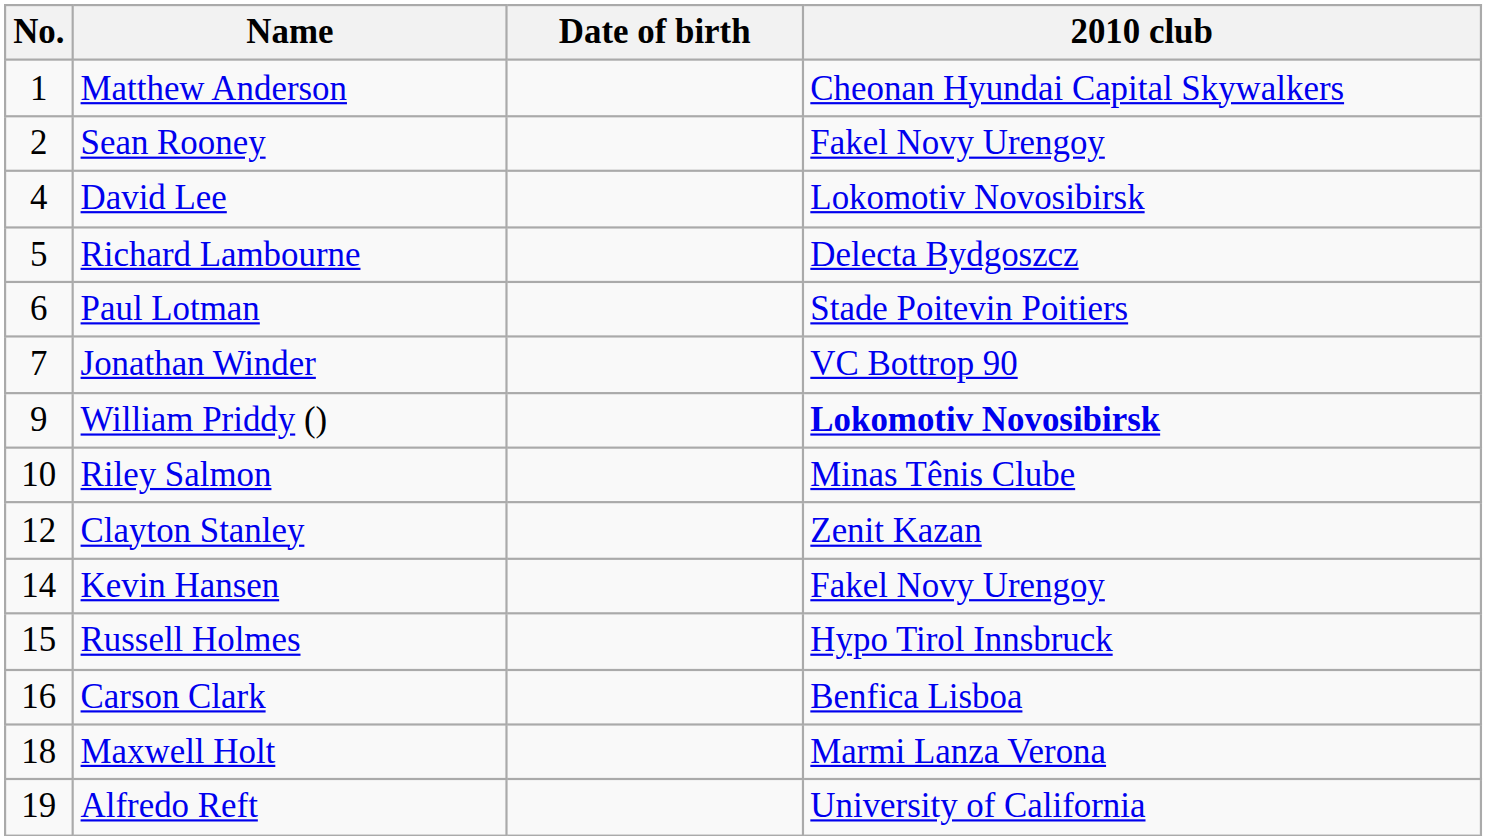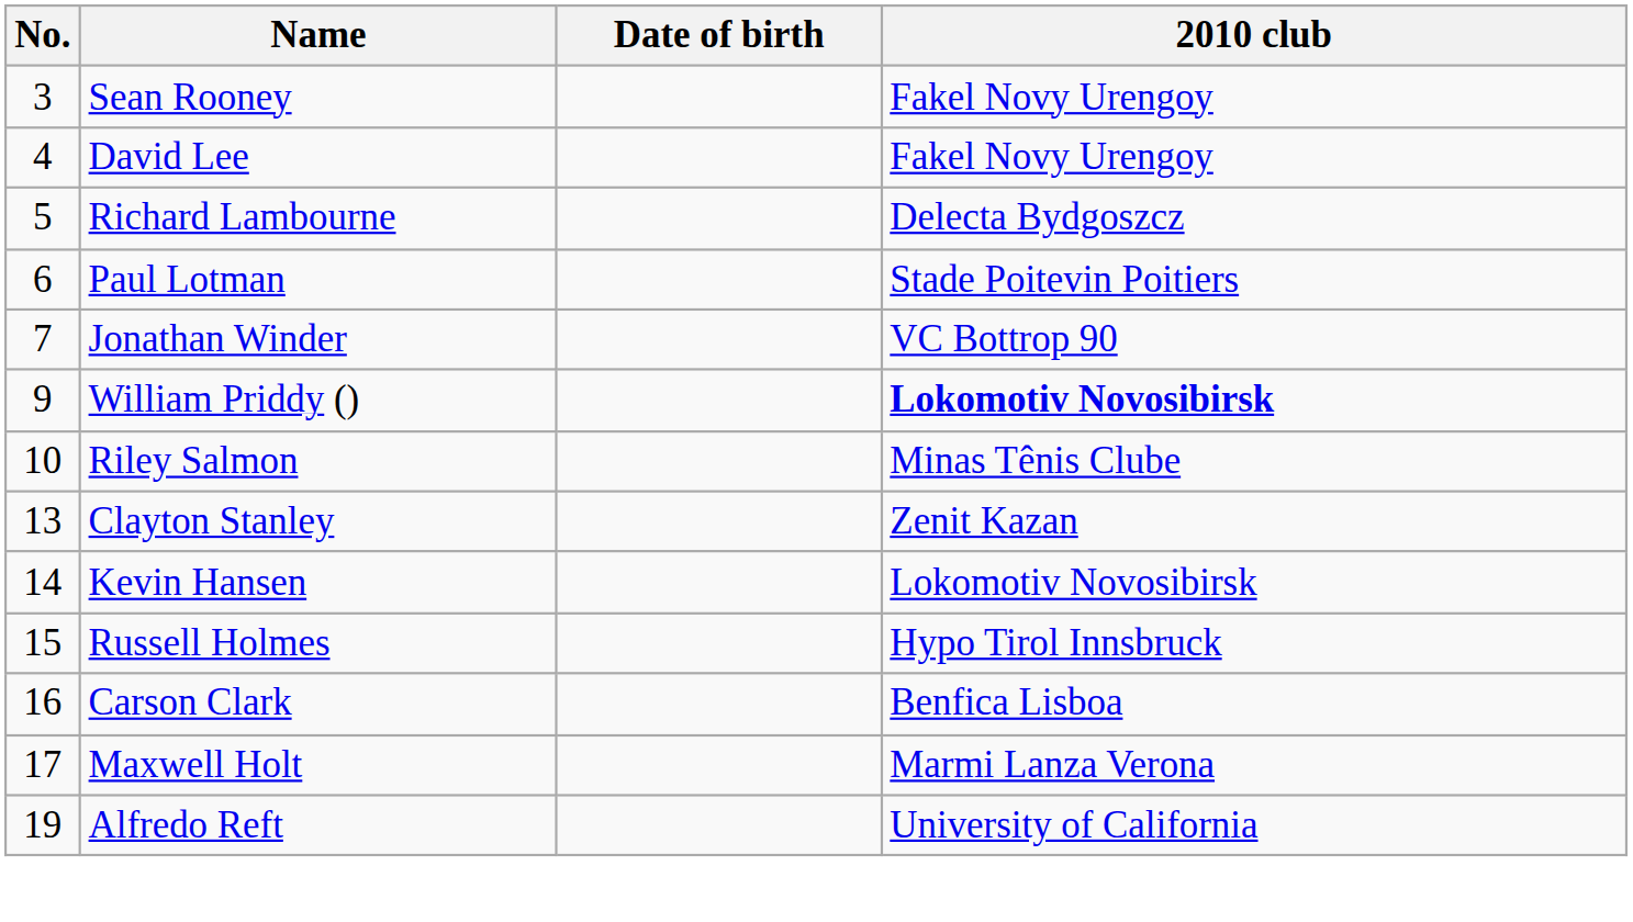 <table class="wikitable sortable" style="font-size:100%; text-align:center;">
 <tr>
 <th>No.</th>
 <th style="width:12em">Name</th>
 <th style="width:8em">Date of birth</th>
 <th style="width:19em">2010 club</th>
 </tr>
 <tr>
-<td>1</td>
-<td align=left><a href='#'>Matthew Anderson</a></td>
-<td align=right></td>
-<td align=left> <a href='#'>Cheonan Hyundai Capital Skywalkers</a></td>
-</tr>
-<tr>
-<td>2</td>
+<td>3</td>
 <td align=left><a href='#'>Sean Rooney</a></td>
 <td align=right></td>
 <td align=left> <a href='#'>Fakel Novy Urengoy</a></td>
 </tr>
 <tr>
 <td>4</td>
 <td align=left><a href='#'>David Lee</a></td>
 <td align=right></td>
-<td align=left> <a href='#'>Lokomotiv Novosibirsk</a></td>
+<td align=left> <a href='#'>Fakel Novy Urengoy</a></td>
 </tr>
 <tr>
 <td>5</td>
 <td align=left><a href='#'>Richard Lambourne</a></td>
 <td align=right></td>
 <td align=left> <a href='#'>Delecta Bydgoszcz</a></td>
 </tr>
 <tr>
 <td>6</td>
 <td align=left><a href='#'>Paul Lotman</a></td>
 <td align=right></td>
 <td align=left> <a href='#'>Stade Poitevin Poitiers</a></td>
 </tr>
 <tr>
 <td>7</td>
 <td align=left><a href='#'>Jonathan Winder</a></td>
 <td align=right></td>
 <td align=left> <a href='#'>VC Bottrop 90</a></td>
 </tr>
 <tr>
 <td>9</td>
 <td align=left><a href='#'>William Priddy</a> ()</td>
 <td align=right></td>
 <td align=left><strong> <a href='#'>Lokomotiv Novosibirsk</a></strong></td>
 </tr>
 <tr>
 <td>10</td>
 <td align=left><a href='#'>Riley Salmon</a></td>
 <td align=right></td>
 <td align=left> <a href='#'>Minas Tênis Clube</a></td>
 </tr>
 <tr>
-<td>12</td>
+<td>13</td>
 <td align=left><a href='#'>Clayton Stanley</a></td>
 <td align=right></td>
 <td align=left> <a href='#'>Zenit Kazan</a></td>
 </tr>
 <tr>
 <td>14</td>
 <td align=left><a href='#'>Kevin Hansen</a></td>
 <td align=right></td>
-<td align=left> <a href='#'>Fakel Novy Urengoy</a></td>
+<td align=left> <a href='#'>Lokomotiv Novosibirsk</a></td>
 </tr>
 <tr>
 <td>15</td>
 <td align=left><a href='#'>Russell Holmes</a></td>
 <td align=right></td>
 <td align=left> <a href='#'>Hypo Tirol Innsbruck</a></td>
 </tr>
 <tr>
 <td>16</td>
 <td align=left><a href='#'>Carson Clark</a></td>
 <td align=right></td>
 <td align=left> <a href='#'>Benfica Lisboa</a></td>
 </tr>
 <tr>
-<td>18</td>
+<td>17</td>
 <td align=left><a href='#'>Maxwell Holt</a></td>
 <td align=right></td>
 <td align=left> <a href='#'>Marmi Lanza Verona</a></td>
 </tr>
 <tr>
 <td>19</td>
 <td align=left><a href='#'>Alfredo Reft</a></td>
 <td align=right></td>
 <td align=left> <a href='#'>University of California</a></td>
 </tr>
 </table>
